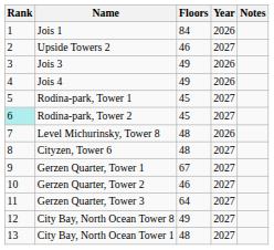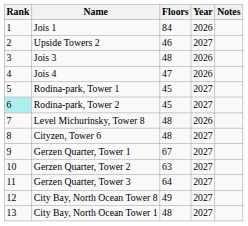 <table class="wikitable">
 <tr>
 <th>Rank</th>
 <th>Name</th>
 <th>Floors</th>
 <th>Year</th>
 <th>Notes</th>
 </tr>
 <tr>
 <td>1</td>
 <td>Jois 1</td>
 <td>84</td>
 <td>2026</td>
 <td></td>
 </tr>
 <tr>
 <td>2</td>
 <td>Upside Towers 2</td>
 <td>46</td>
 <td>2027</td>
 <td></td>
 </tr>
 <tr>
 <td>3</td>
 <td>Jois 3</td>
-<td>49</td>
+<td>48</td>
 <td>2026</td>
 <td></td>
 </tr>
 <tr>
 <td>4</td>
 <td>Jois 4</td>
-<td>49</td>
+<td>47</td>
 <td>2026</td>
 <td></td>
 </tr>
 <tr>
 <td>5</td>
 <td>Rodina-park, Tower 1</td>
 <td>45</td>
 <td>2027</td>
 <td></td>
 </tr>
 <tr>
 <td style="background: paleturquoise;">6</td>
 <td>Rodina-park, Tower 2</td>
 <td>45</td>
 <td>2027</td>
 <td></td>
 </tr>
 <tr>
 <td>7</td>
 <td>Level Michurinsky, Tower 8</td>
 <td>48</td>
 <td>2026</td>
 <td></td>
 </tr>
 <tr>
 <td>8</td>
 <td>Cityzen, Tower 6</td>
 <td>48</td>
 <td>2027</td>
 <td></td>
 </tr>
 <tr>
 <td>9</td>
 <td>Gerzen Quarter, Tower 1</td>
 <td>67</td>
 <td>2027</td>
 <td></td>
 </tr>
 <tr>
 <td>10</td>
 <td>Gerzen Quarter, Tower 2</td>
-<td>46</td>
+<td>63</td>
 <td>2027</td>
 <td></td>
 </tr>
 <tr>
 <td>11</td>
 <td>Gerzen Quarter, Tower 3</td>
 <td>64</td>
 <td>2027</td>
 <td></td>
 </tr>
 <tr>
 <td>12</td>
 <td>City Bay, North Ocean Tower 8</td>
 <td>49</td>
 <td>2027</td>
 <td></td>
 </tr>
 <tr>
 <td>13</td>
 <td>City Bay, North Ocean Tower 1</td>
 <td>48</td>
 <td>2027</td>
 <td></td>
 </tr>
 </table>
